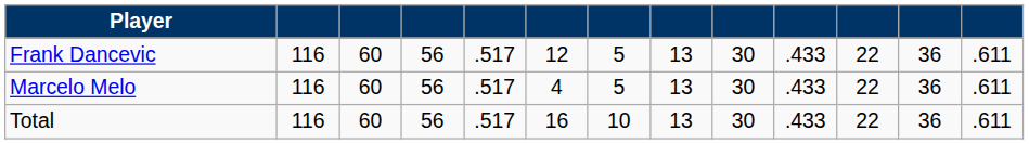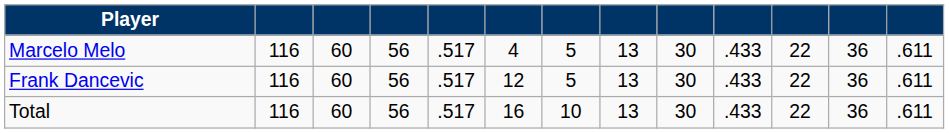 <table class="wikitable" style="text-align:center">
 <tr>
 <th style="background:#003366; color:white" width="200px">Player</th>
 <th style="background:#003366; color:white" width="40px"></th>
 <th style="background:#003366; color:white" width="40px"></th>
 <th style="background:#003366; color:white" width="40px"></th>
 <th style="background:#003366; color:white" width="40px"></th>
 <th style="background:#003366; color:white" width="40px"></th>
 <th style="background:#003366; color:white" width="40px"></th>
 <th style="background:#003366; color:white" width="40px"></th>
 <th style="background:#003366; color:white" width="40px"></th>
 <th style="background:#003366; color:white" width="40px"></th>
 <th style="background:#003366; color:white" width="40px"></th>
 <th style="background:#003366; color:white" width="40px"></th>
 <th style="background:#003366; color:white" width="40px"></th>
 </tr>
 <tr>
-<td style="text-align:left"><a href='#'>Frank Dancevic</a></td>
+<td style="text-align:left"><a href='#'>Marcelo Melo</a></td>
 <td>116</td>
 <td>60</td>
 <td>56</td>
 <td>.517</td>
-<td>12</td>
+<td>4</td>
 <td>5</td>
 <td>13</td>
 <td>30</td>
 <td>.433</td>
 <td>22</td>
 <td>36</td>
 <td>.611</td>
 </tr>
 <tr>
-<td style="text-align:left"><a href='#'>Marcelo Melo</a></td>
+<td style="text-align:left"><a href='#'>Frank Dancevic</a></td>
 <td>116</td>
 <td>60</td>
 <td>56</td>
 <td>.517</td>
-<td>4</td>
+<td>12</td>
 <td>5</td>
 <td>13</td>
 <td>30</td>
 <td>.433</td>
 <td>22</td>
 <td>36</td>
 <td>.611</td>
 </tr>
 <tr>
 <td style="text-align:left">Total</td>
 <td>116</td>
 <td>60</td>
 <td>56</td>
 <td>.517</td>
 <td>16</td>
 <td>10</td>
 <td>13</td>
 <td>30</td>
 <td>.433</td>
 <td>22</td>
 <td>36</td>
 <td>.611</td>
 </tr>
 </table>
